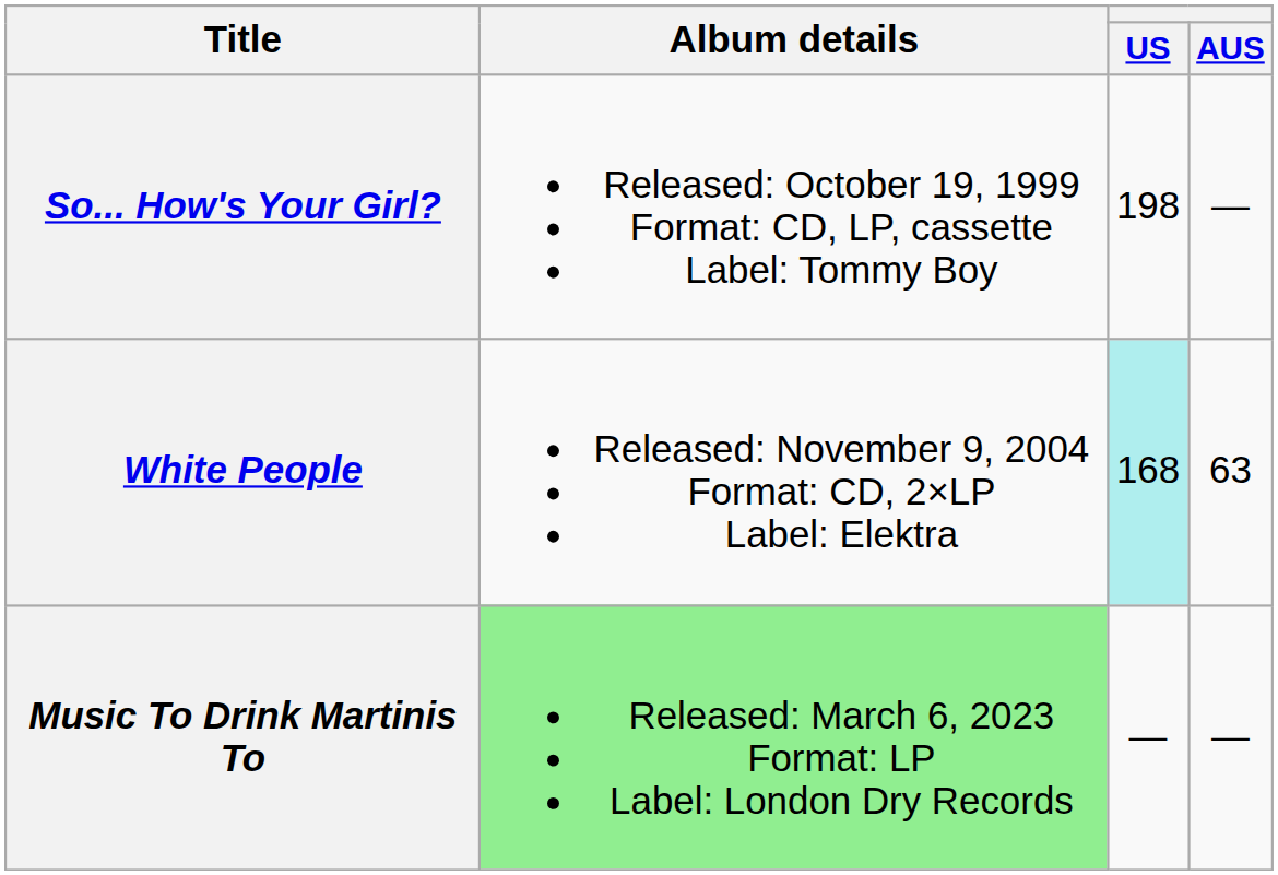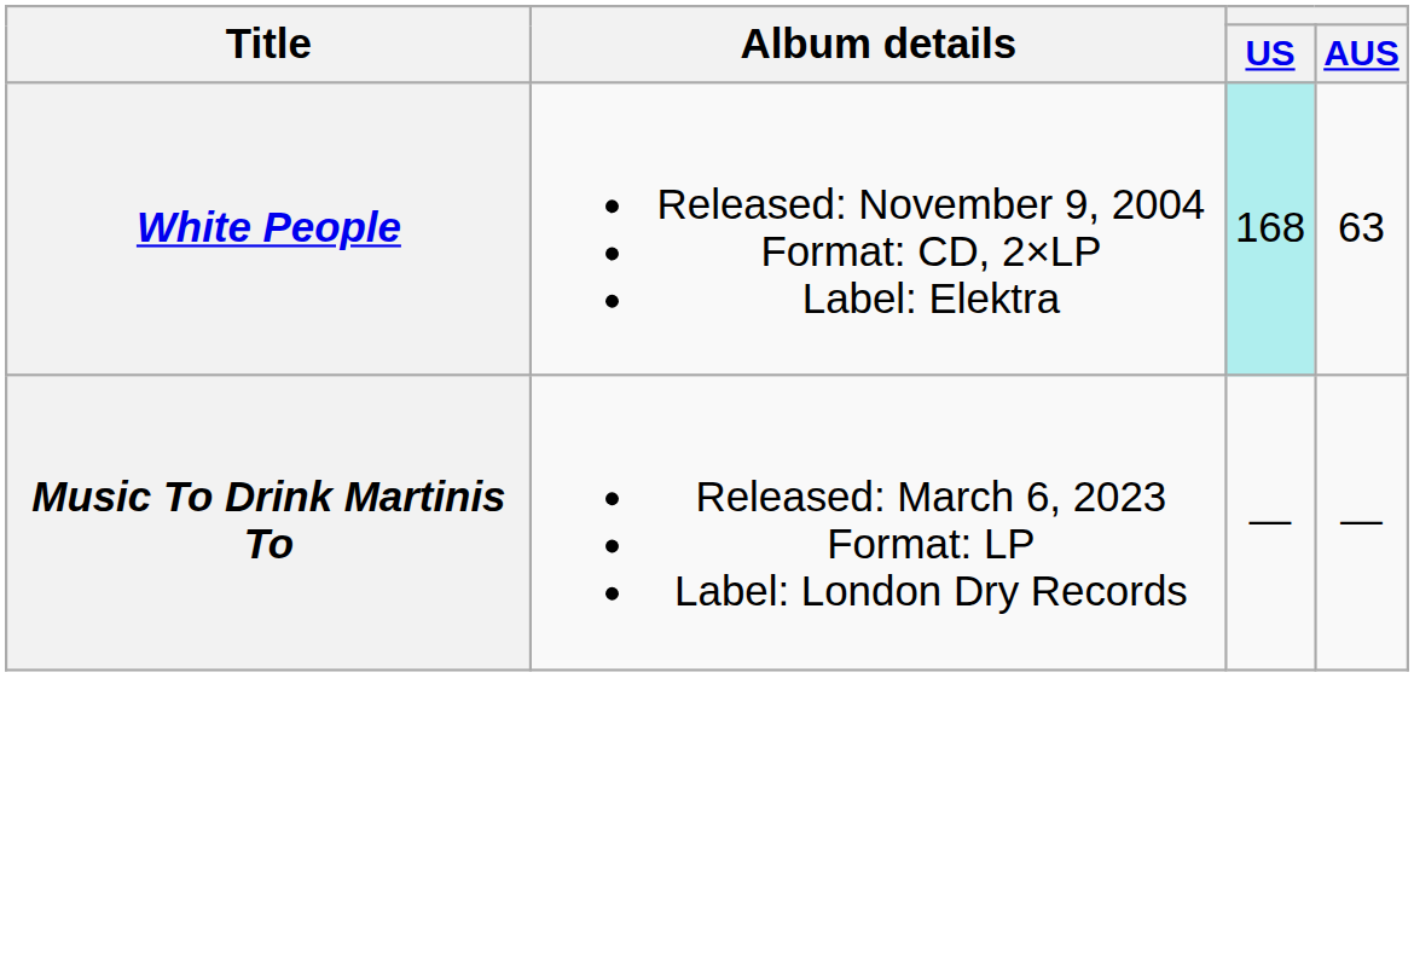 <table class="wikitable plainrowheaders" style="text-align:center;" border="1">
 <tr>
 <th scope="col" rowspan="2" style="width:12em;">Title</th>
 <th scope="col" rowspan="2" style="width:16em;">Album details</th>
 <th scope="col" colspan="2"></th>
 </tr>
 <tr>
 <th scope="col" style="font-size:85%"><a href='#'>US</a></th>
 <th scope="col" style="font-size:85%"><a href='#'>AUS</a></th>
 </tr>
 <tr>
-<th scope="row"><em><a href='#'>So... How's Your Girl?</a></em></th>
-<td><br><ul><li>Released: October 19, 1999</li><li>Format: CD, LP, cassette</li><li>Label: Tommy Boy</li></ul></td>
-<td>198</td>
-<td>—</td>
-</tr>
-<tr>
 <th scope="row"><em><a href='#'>White People</a></em></th>
 <td><br><ul><li>Released: November 9, 2004</li><li>Format: CD, 2×LP</li><li>Label: Elektra</li></ul></td>
 <td style="background: paleturquoise;">168</td>
 <td>63</td>
 </tr>
 <tr>
 <th scope="row"><em>Music To Drink Martinis To</em></th>
-<td style="background: lightgreen;"><br><ul><li>Released: March 6, 2023</li><li>Format: LP</li><li>Label: London Dry Records</li></ul></td>
+<td><br><ul><li>Released: March 6, 2023</li><li>Format: LP</li><li>Label: London Dry Records</li></ul></td>
 <td>—</td>
 <td>—</td>
 </tr>
 </table>
